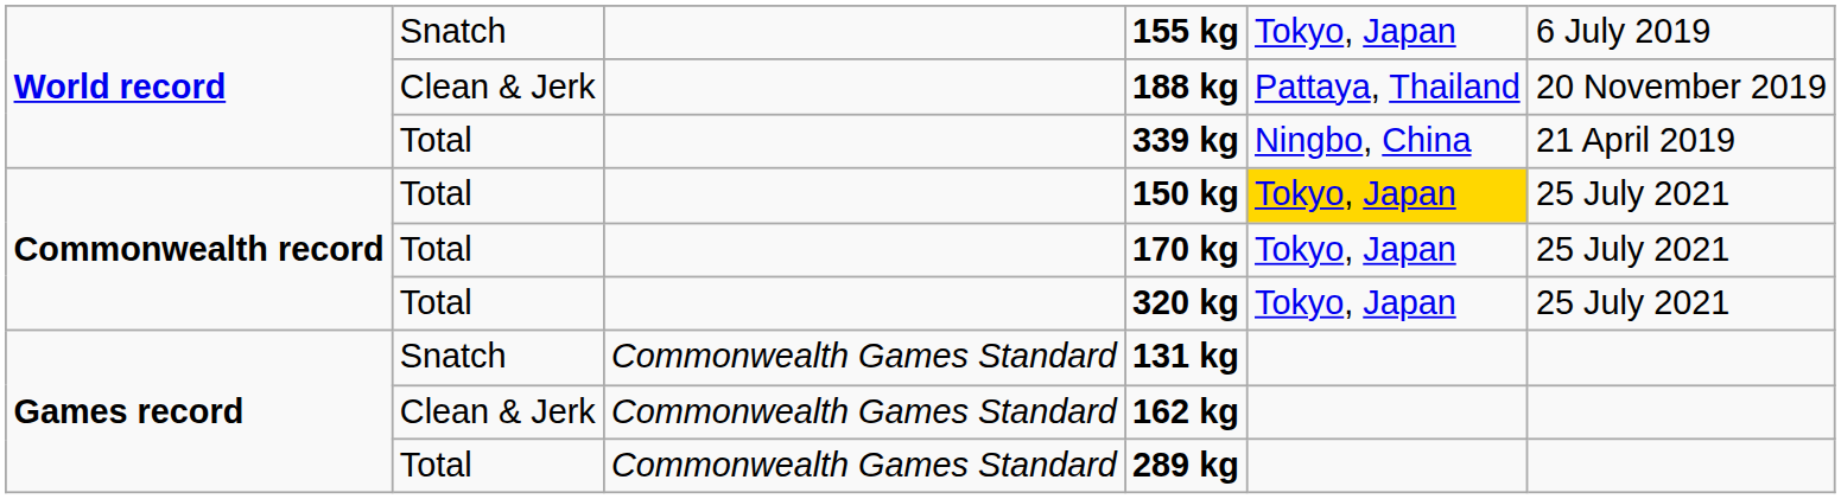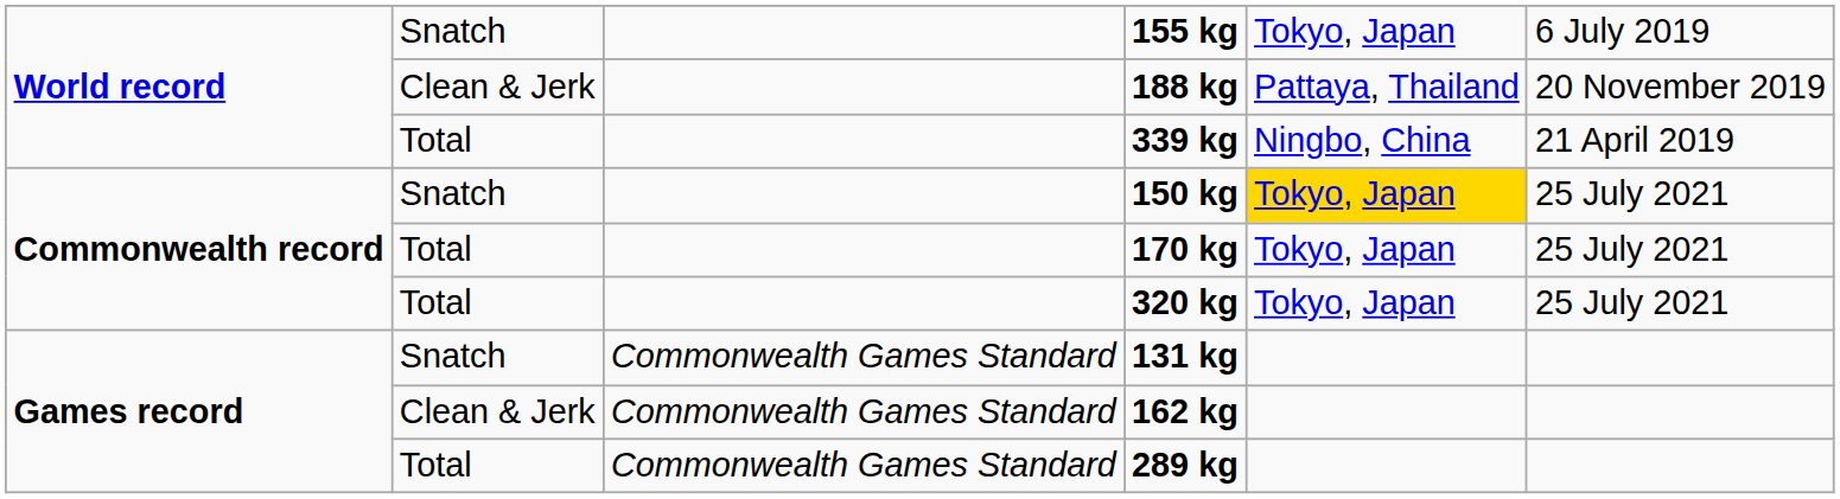 <table class="wikitable">
 <tr>
 <td rowspan=3><strong><a href='#'>World record</a></strong></td>
 <td>Snatch</td>
 <td></td>
 <td><strong>155 kg</strong></td>
 <td><a href='#'>Tokyo</a>, <a href='#'>Japan</a></td>
 <td>6 July 2019</td>
 </tr>
 <tr>
 <td>Clean & Jerk</td>
 <td></td>
 <td><strong>188 kg</strong></td>
 <td><a href='#'>Pattaya</a>, <a href='#'>Thailand</a></td>
 <td>20 November 2019</td>
 </tr>
 <tr>
 <td>Total</td>
 <td></td>
 <td><strong>339 kg</strong></td>
 <td><a href='#'>Ningbo</a>, <a href='#'>China</a></td>
 <td>21 April 2019</td>
 </tr>
 <tr>
 <td rowspan=3><strong>Commonwealth record</strong></td>
-<td>Total</td>
+<td>Snatch</td>
 <td></td>
 <td><strong>150 kg</strong></td>
 <td style="background: gold;"><a href='#'>Tokyo</a>, <a href='#'>Japan</a></td>
 <td>25 July 2021</td>
 </tr>
 <tr>
 <td>Total</td>
 <td></td>
 <td><strong>170 kg</strong></td>
 <td><a href='#'>Tokyo</a>, <a href='#'>Japan</a></td>
 <td>25 July 2021</td>
 </tr>
 <tr>
 <td>Total</td>
 <td></td>
 <td><strong>320 kg</strong></td>
 <td><a href='#'>Tokyo</a>, <a href='#'>Japan</a></td>
 <td>25 July 2021</td>
 </tr>
 <tr>
 <td rowspan=3><strong>Games record</strong></td>
 <td>Snatch</td>
 <td><em>Commonwealth Games Standard</em></td>
 <td><strong>131 kg</strong></td>
 <td></td>
 <td></td>
 </tr>
 <tr>
 <td>Clean & Jerk</td>
 <td><em>Commonwealth Games Standard</em></td>
 <td><strong>162 kg</strong></td>
 <td></td>
 <td></td>
 </tr>
 <tr>
 <td>Total</td>
 <td><em>Commonwealth Games Standard</em></td>
 <td><strong>289 kg</strong></td>
 <td></td>
 <td></td>
 </tr>
 </table>
